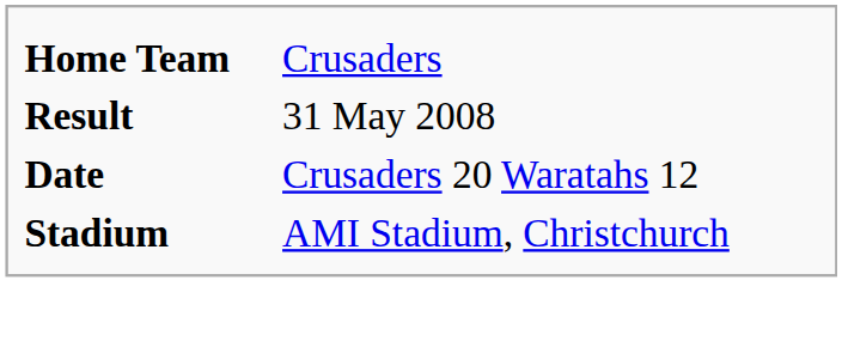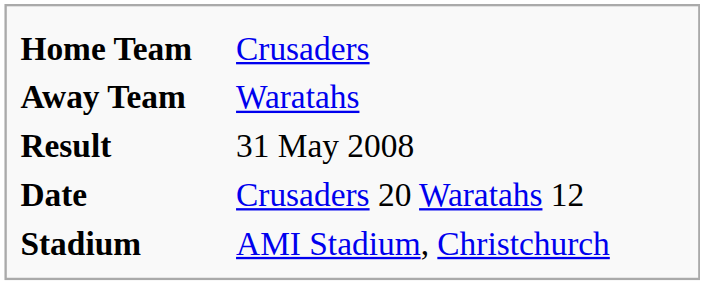 <table class="infobox" width="300" style="font-size: 90%;">
 <tr>
 <td colspan = "2"></td>
 </tr>
 <tr style="vertical-align: middle;">
 <td><strong>Home Team</strong></td>
 <td><a href='#'>Crusaders</a></td>
+</tr>
+<tr style="vertical-align: middle;">
+<td><strong>Away Team</strong></td>
+<td><a href='#'>Waratahs</a></td>
 </tr>
 <tr style="vertical-align: middle;">
 <td><strong>Result</strong></td>
 <td>31 May 2008</td>
 </tr>
 <tr style="vertical-align: middle;">
 <td><strong>Date</strong></td>
 <td><a href='#'>Crusaders</a> 20 <a href='#'>Waratahs</a> 12</td>
 </tr>
 <tr style="vertical-align: middle;">
 <td><strong>Stadium</strong></td>
 <td><a href='#'>AMI Stadium</a>, <a href='#'>Christchurch</a></td>
 </tr>
 </table>
